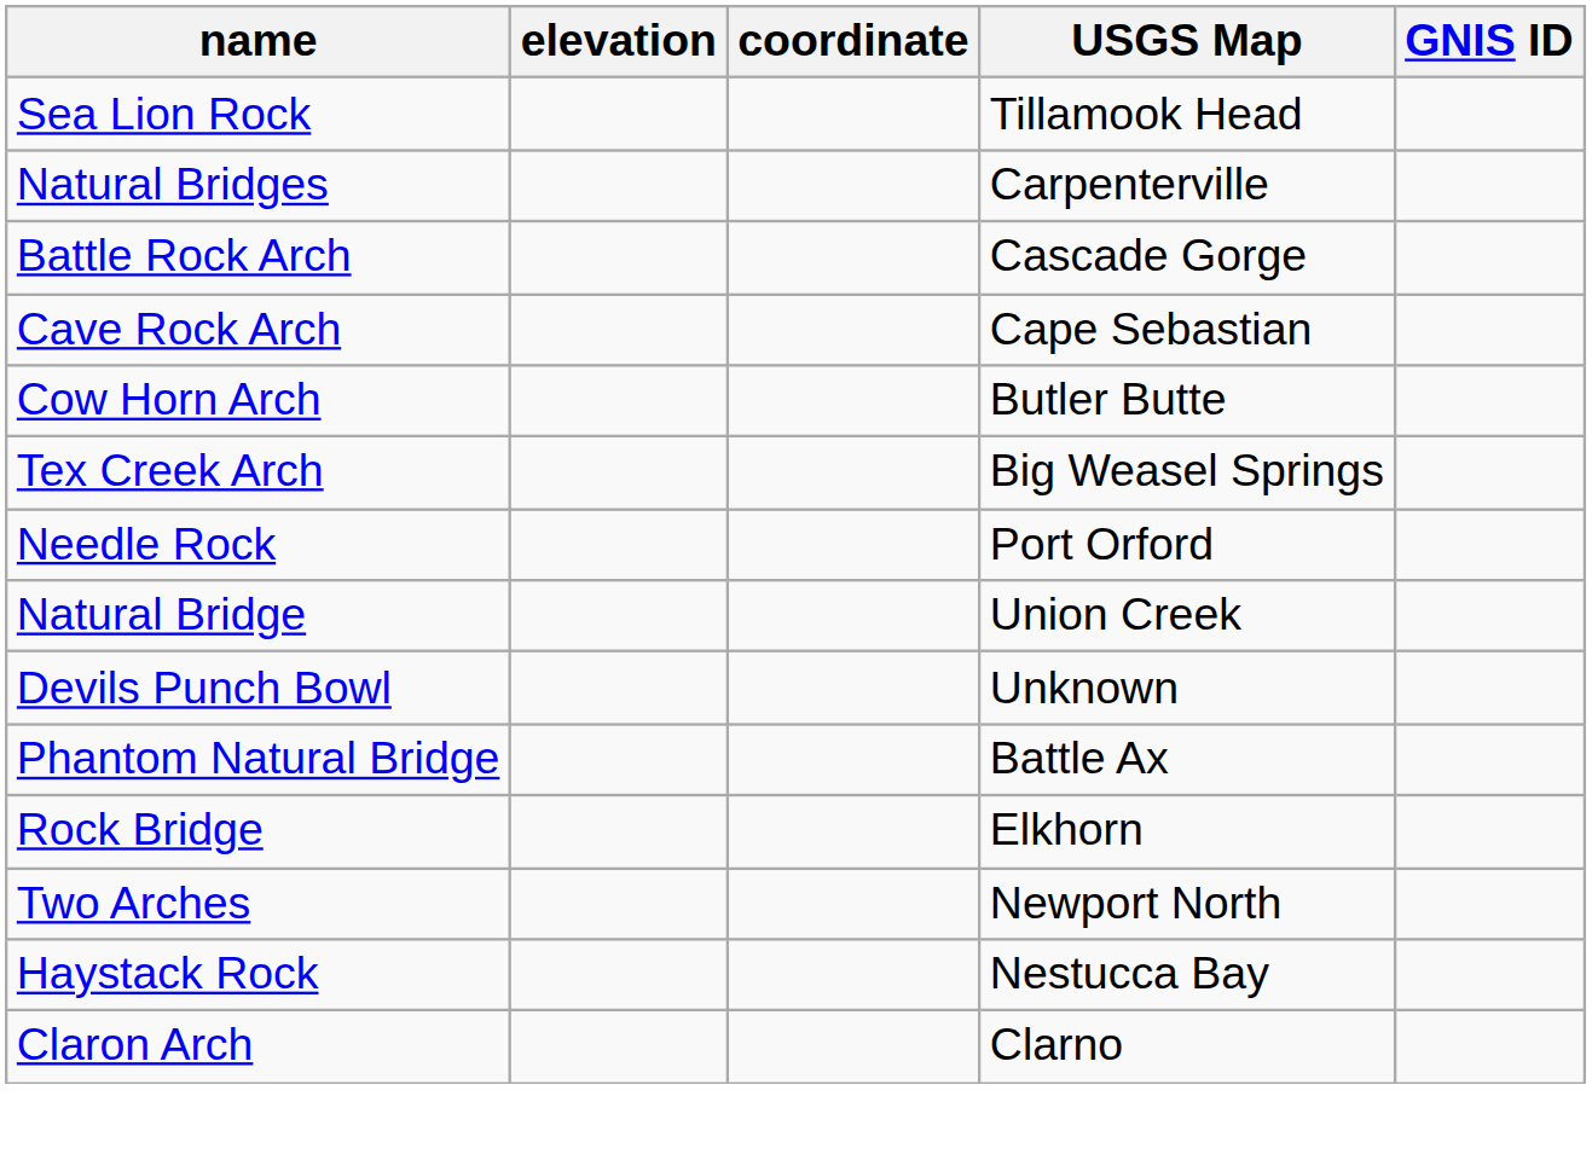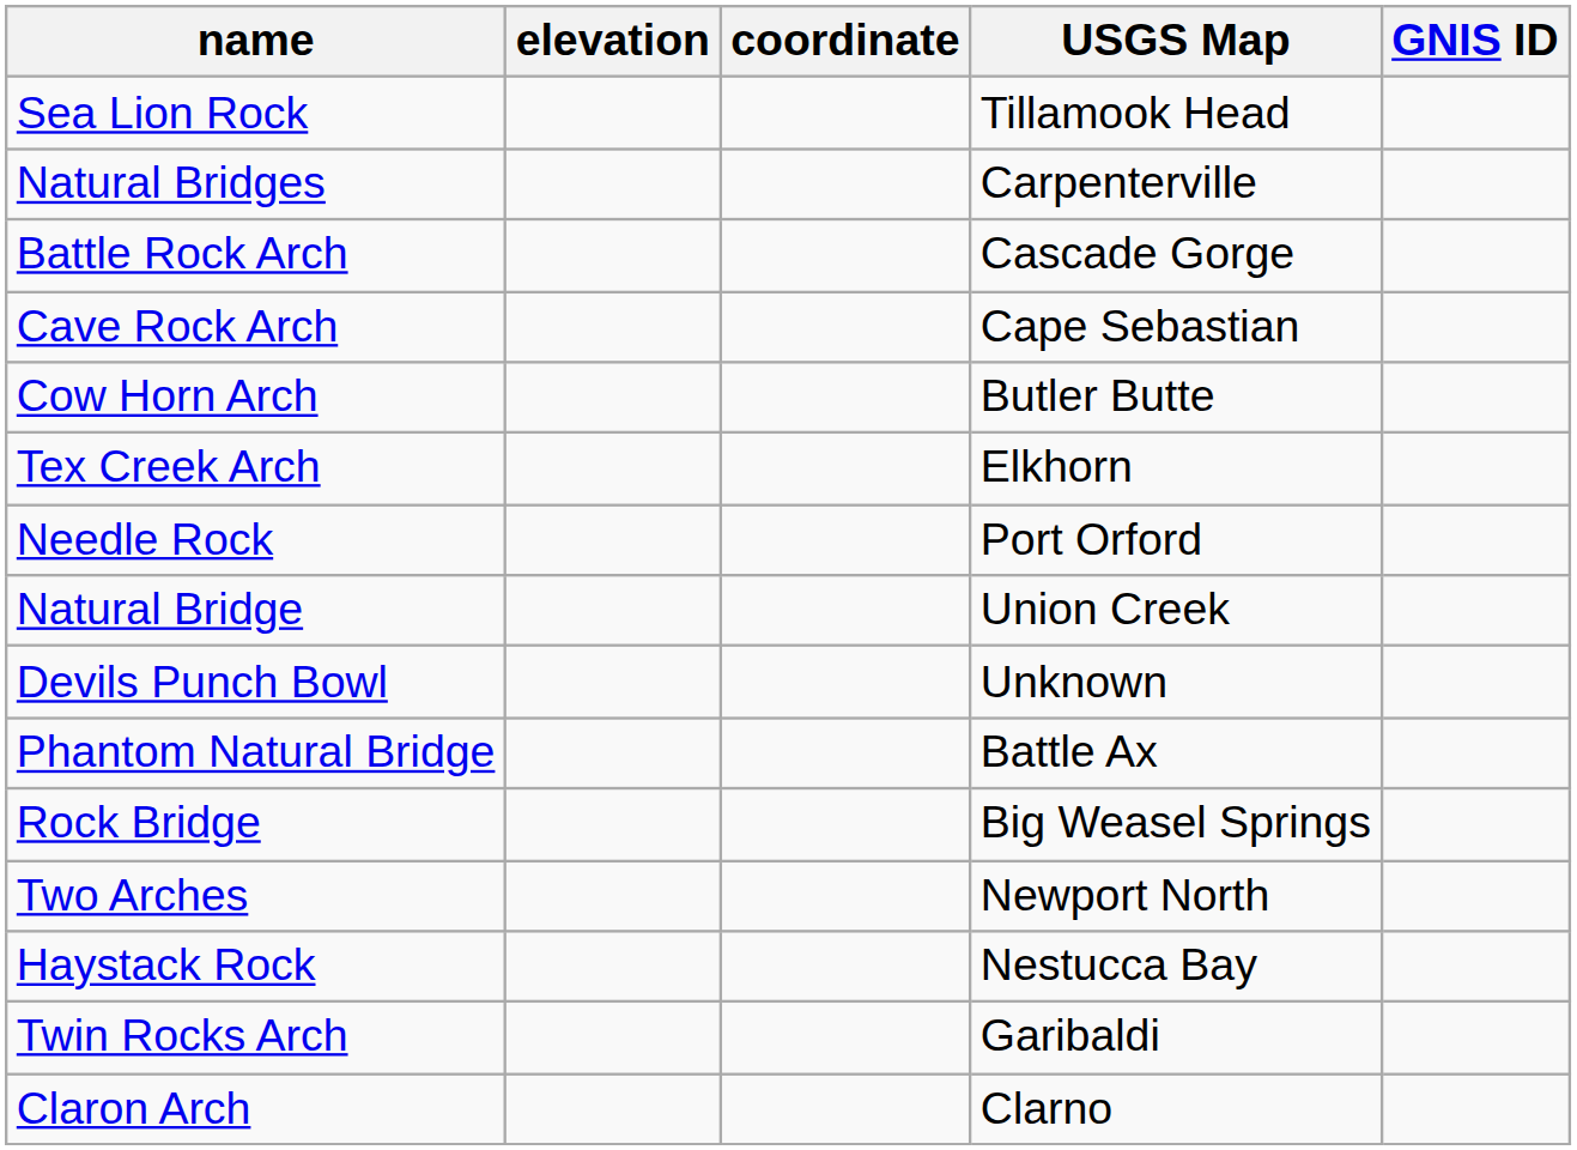 <table class="wikitable sortable">
 <tr>
 <th>name</th>
 <th>elevation</th>
 <th>coordinate</th>
 <th>USGS Map</th>
 <th><a href='#'>GNIS</a> ID</th>
 </tr>
 <tr>
 <td><a href='#'>Sea Lion Rock</a></td>
 <td></td>
 <td></td>
 <td>Tillamook Head</td>
 <td></td>
 </tr>
 <tr>
 <td><a href='#'>Natural Bridges</a></td>
 <td></td>
 <td></td>
 <td>Carpenterville</td>
 <td></td>
 </tr>
 <tr>
 <td><a href='#'>Battle Rock Arch</a></td>
 <td></td>
 <td></td>
 <td>Cascade Gorge</td>
 <td></td>
 </tr>
 <tr>
 <td><a href='#'>Cave Rock Arch</a></td>
 <td></td>
 <td></td>
 <td>Cape Sebastian</td>
 <td></td>
 </tr>
 <tr>
 <td><a href='#'>Cow Horn Arch</a></td>
 <td></td>
 <td></td>
 <td>Butler Butte</td>
 <td></td>
 </tr>
 <tr>
 <td><a href='#'>Tex Creek Arch</a></td>
 <td></td>
 <td></td>
-<td>Big Weasel Springs</td>
+<td>Elkhorn</td>
 <td></td>
 </tr>
 <tr>
 <td><a href='#'>Needle Rock</a></td>
 <td></td>
 <td></td>
 <td>Port Orford</td>
 <td></td>
 </tr>
 <tr>
 <td><a href='#'>Natural Bridge</a></td>
 <td></td>
 <td></td>
 <td>Union Creek</td>
 <td></td>
 </tr>
 <tr>
 <td><a href='#'>Devils Punch Bowl</a></td>
 <td></td>
 <td></td>
 <td>Unknown</td>
 <td></td>
 </tr>
 <tr>
 <td><a href='#'>Phantom Natural Bridge</a></td>
 <td></td>
 <td></td>
 <td>Battle Ax</td>
 <td></td>
 </tr>
 <tr>
 <td><a href='#'>Rock Bridge</a></td>
 <td></td>
 <td></td>
-<td>Elkhorn</td>
+<td>Big Weasel Springs</td>
 <td></td>
 </tr>
 <tr>
 <td><a href='#'>Two Arches</a></td>
 <td></td>
 <td></td>
 <td>Newport North</td>
 <td></td>
 </tr>
 <tr>
 <td><a href='#'>Haystack Rock</a></td>
 <td></td>
 <td></td>
 <td>Nestucca Bay</td>
 <td></td>
 </tr>
 <tr>
+<td><a href='#'>Twin Rocks Arch</a></td>
+<td></td>
+<td></td>
+<td>Garibaldi</td>
+<td></td>
+</tr>
+<tr>
 <td><a href='#'>Claron Arch</a></td>
 <td></td>
 <td></td>
 <td>Clarno</td>
 <td></td>
 </tr>
 </table>
